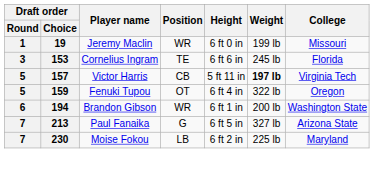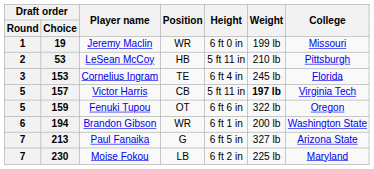 <table class="wikitable">
 <tr>
 <th colspan="2">Draft order</th>
 <th rowspan="2">Player name</th>
 <th rowspan="2">Position</th>
 <th rowspan="2">Height</th>
 <th rowspan="2">Weight</th>
 <th rowspan="2">College</th>
 </tr>
 <tr>
 <th>Round</th>
 <th>Choice</th>
 </tr>
 <tr>
 <th style="text-align:center;">1</th>
 <th style="text-align:center;">19</th>
 <td style="text-align:center;"><a href='#'>Jeremy Maclin</a></td>
 <td style="text-align:center;">WR</td>
 <td style="text-align:center;">6 ft 0 in</td>
 <td style="text-align:center;">199 lb</td>
 <td style="text-align:center;"><a href='#'>Missouri</a></td>
 </tr>
 <tr>
+<th style="text-align:center;">2</th>
+<th style="text-align:center;">53</th>
+<td style="text-align:center;"><a href='#'>LeSean McCoy</a></td>
+<td style="text-align:center;">HB</td>
+<td style="text-align:center;">5 ft 11 in</td>
+<td style="text-align:center;">210 lb</td>
+<td style="text-align:center;"><a href='#'>Pittsburgh</a></td>
+</tr>
+<tr>
 <th style="text-align:center;">3</th>
 <th style="text-align:center;">153</th>
 <td style="text-align:center;"><a href='#'>Cornelius Ingram</a></td>
 <td style="text-align:center;">TE</td>
-<td style="text-align:center;">6 ft 6 in</td>
+<td style="text-align:center;">6 ft 4 in</td>
 <td style="text-align:center;">245 lb</td>
 <td style="text-align:center;"><a href='#'>Florida</a></td>
 </tr>
 <tr>
 <th style="text-align:center;">5</th>
 <th style="text-align:center;">157</th>
 <td style="text-align:center;"><a href='#'>Victor Harris</a></td>
 <td style="text-align:center;">CB</td>
 <td style="text-align:center;">5 ft 11 in</td>
 <td style="text-align:center;"><strong>197 lb</strong></td>
 <td style="text-align:center;"><a href='#'>Virginia Tech</a></td>
 </tr>
 <tr>
 <th style="text-align:center;">5</th>
 <th style="text-align:center;">159</th>
 <td style="text-align:center;"><a href='#'>Fenuki Tupou</a></td>
 <td style="text-align:center;">OT</td>
-<td style="text-align:center;">6 ft 4 in</td>
+<td style="text-align:center;">6 ft 6 in</td>
 <td style="text-align:center;">322 lb</td>
 <td style="text-align:center;"><a href='#'>Oregon</a></td>
 </tr>
 <tr>
 <th style="text-align:center;">6</th>
 <th style="text-align:center;">194</th>
 <td style="text-align:center;"><a href='#'>Brandon Gibson</a></td>
 <td style="text-align:center;">WR</td>
 <td style="text-align:center;">6 ft 1 in</td>
 <td style="text-align:center;">200 lb</td>
 <td style="text-align:center;"><a href='#'>Washington State</a></td>
 </tr>
 <tr>
 <th style="text-align:center;">7</th>
 <th style="text-align:center;">213</th>
 <td style="text-align:center;"><a href='#'>Paul Fanaika</a></td>
 <td style="text-align:center;">G</td>
 <td style="text-align:center;">6 ft 5 in</td>
 <td style="text-align:center;">327 lb</td>
 <td style="text-align:center;"><a href='#'>Arizona State</a></td>
 </tr>
 <tr>
 <th style="text-align:center;">7</th>
 <th style="text-align:center;">230</th>
 <td style="text-align:center;"><a href='#'>Moise Fokou</a></td>
 <td style="text-align:center;">LB</td>
 <td style="text-align:center;">6 ft 2 in</td>
 <td style="text-align:center;">225 lb</td>
 <td style="text-align:center;"><a href='#'>Maryland</a></td>
 </tr>
 </table>
